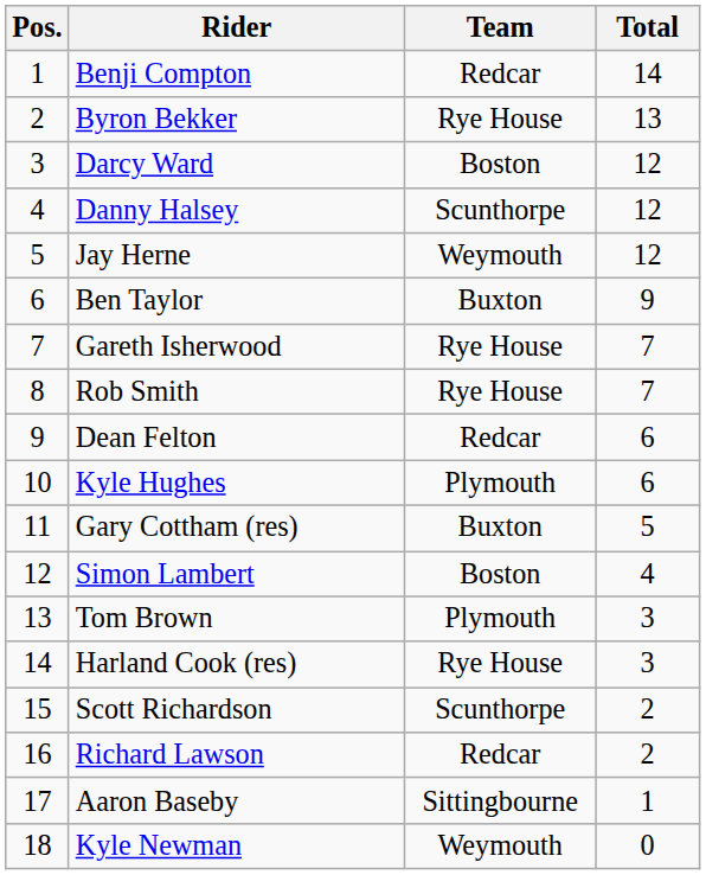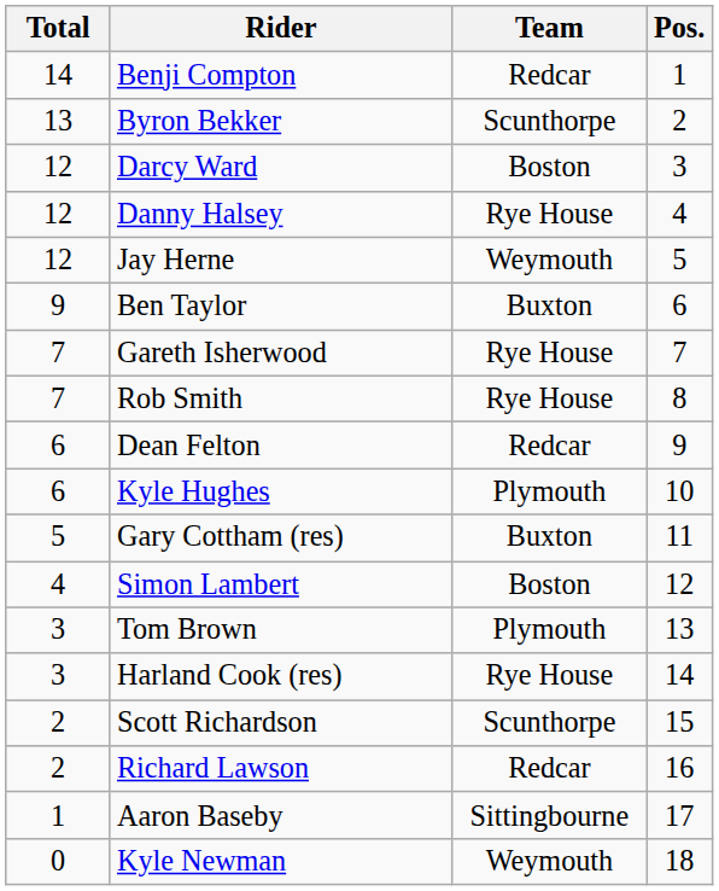 <table class=wikitable>
 <tr>
-<th width=25px>Pos.</th>
+<th width=50px>Total</th>
 <th width=180px>Rider</th>
 <th width=100px>Team</th>
-<th width=50px>Total</th>
+<th width=25px>Pos.</th>
 </tr>
 <tr align=center >
-<td>1</td>
+<td>14</td>
 <td align=left><a href='#'>Benji Compton</a></td>
 <td>Redcar</td>
-<td>14</td>
+<td>1</td>
 </tr>
 <tr align=center>
+<td>13</td>
+<td align=left><a href='#'>Byron Bekker</a></td>
+<td>Scunthorpe</td>
 <td>2</td>
-<td align=left><a href='#'>Byron Bekker</a></td>
-<td>Rye House</td>
-<td>13</td>
 </tr>
 <tr align=center>
-<td>3</td>
+<td>12</td>
 <td align=left><a href='#'>Darcy Ward</a></td>
 <td>Boston</td>
-<td>12</td>
+<td>3</td>
 </tr>
 <tr align=center>
+<td>12</td>
+<td align=left><a href='#'>Danny Halsey</a></td>
+<td>Rye House</td>
 <td>4</td>
-<td align=left><a href='#'>Danny Halsey</a></td>
-<td>Scunthorpe</td>
-<td>12</td>
 </tr>
 <tr align=center>
-<td>5</td>
+<td>12</td>
 <td align=left>Jay Herne</td>
 <td>Weymouth</td>
-<td>12</td>
+<td>5</td>
 </tr>
 <tr align=center>
-<td>6</td>
+<td>9</td>
 <td align=left>Ben Taylor</td>
 <td>Buxton</td>
-<td>9</td>
+<td>6</td>
 </tr>
 <tr align=center>
 <td>7</td>
 <td align=left>Gareth Isherwood</td>
 <td>Rye House</td>
 <td>7</td>
 </tr>
 <tr align=center>
-<td>8</td>
+<td>7</td>
 <td align=left>Rob Smith</td>
 <td>Rye House</td>
-<td>7</td>
+<td>8</td>
 </tr>
 <tr align=center>
-<td>9</td>
+<td>6</td>
 <td align=left>Dean Felton</td>
 <td>Redcar</td>
-<td>6</td>
+<td>9</td>
 </tr>
 <tr align=center>
-<td>10</td>
+<td>6</td>
 <td align=left><a href='#'>Kyle Hughes</a></td>
 <td>Plymouth</td>
-<td>6</td>
+<td>10</td>
 </tr>
 <tr align=center>
-<td>11</td>
+<td>5</td>
 <td align=left>Gary Cottham (res)</td>
 <td>Buxton</td>
-<td>5</td>
+<td>11</td>
 </tr>
 <tr align=center>
-<td>12</td>
+<td>4</td>
 <td align=left><a href='#'>Simon Lambert</a></td>
 <td>Boston</td>
-<td>4</td>
+<td>12</td>
 </tr>
 <tr align=center>
-<td>13</td>
+<td>3</td>
 <td align=left>Tom Brown</td>
 <td>Plymouth</td>
-<td>3</td>
+<td>13</td>
 </tr>
 <tr align=center>
-<td>14</td>
+<td>3</td>
 <td align=left>Harland Cook (res)</td>
 <td>Rye House</td>
-<td>3</td>
+<td>14</td>
 </tr>
 <tr align=center>
-<td>15</td>
+<td>2</td>
 <td align=left>Scott Richardson</td>
 <td>Scunthorpe</td>
-<td>2</td>
+<td>15</td>
 </tr>
 <tr align=center>
-<td>16</td>
+<td>2</td>
 <td align=left><a href='#'>Richard Lawson</a></td>
 <td>Redcar</td>
-<td>2</td>
+<td>16</td>
 </tr>
 <tr align=center>
-<td>17</td>
+<td>1</td>
 <td align=left>Aaron Baseby</td>
 <td>Sittingbourne</td>
-<td>1</td>
+<td>17</td>
 </tr>
 <tr align=center>
-<td>18</td>
+<td>0</td>
 <td align=left><a href='#'>Kyle Newman</a></td>
 <td>Weymouth</td>
-<td>0</td>
+<td>18</td>
 </tr>
 </table>
